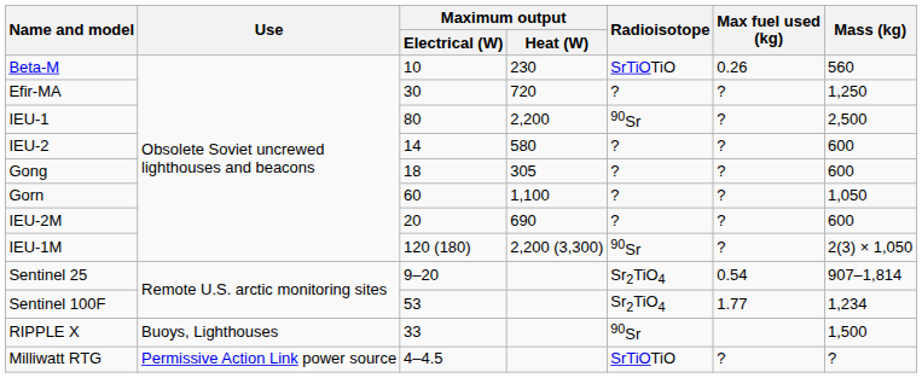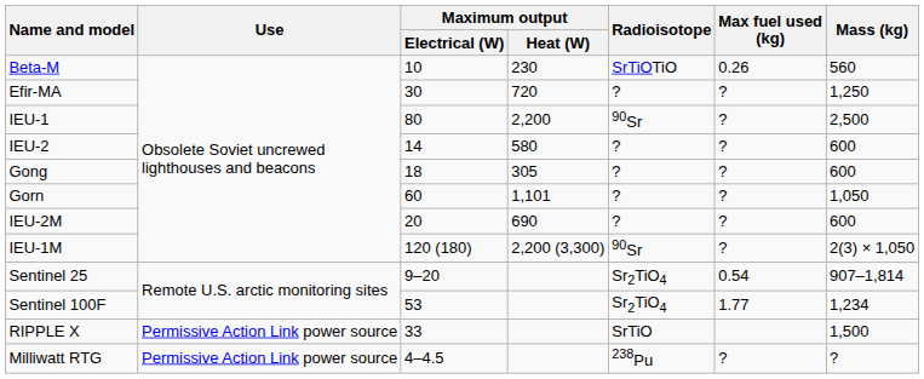 <table class="wikitable sortable">
 <tr>
 <th rowspan="2">Name and model</th>
 <th rowspan="2">Use</th>
 <th colspan="2">Maximum output</th>
 <th rowspan="2">Radioisotope</th>
 <th rowspan="2">Max fuel used<br> (kg)</th>
 <th rowspan="2">Mass (kg)</th>
 </tr>
 <tr>
 <th>Electrical (W)</th>
 <th>Heat (W)</th>
 </tr>
 <tr>
 <td><a href='#'>Beta-M</a></td>
 <td rowspan=8>Obsolete Soviet uncrewed <br>lighthouses and beacons</td>
 <td>10</td>
 <td>230</td>
 <td><a href='#'>SrTiO</a>TiO</td>
 <td>0.26</td>
 <td>560</td>
 </tr>
 <tr>
 <td>Efir-MA</td>
 <td>30</td>
 <td>720</td>
 <td>?</td>
 <td>?</td>
 <td>1,250</td>
 </tr>
 <tr>
 <td>IEU-1</td>
 <td>80</td>
 <td>2,200</td>
 <td><sup>90</sup>Sr</td>
 <td>?</td>
 <td>2,500</td>
 </tr>
 <tr>
 <td>IEU-2</td>
 <td>14</td>
 <td>580</td>
 <td>?</td>
 <td>?</td>
 <td>600</td>
 </tr>
 <tr>
 <td>Gong</td>
 <td>18</td>
 <td>305</td>
 <td>?</td>
 <td>?</td>
 <td>600</td>
 </tr>
 <tr>
 <td>Gorn</td>
 <td>60</td>
-<td>1,100</td>
+<td>1,101</td>
 <td>?</td>
 <td>?</td>
 <td>1,050</td>
 </tr>
 <tr>
 <td>IEU-2M</td>
 <td>20</td>
 <td>690</td>
 <td>?</td>
 <td>?</td>
 <td>600</td>
 </tr>
 <tr>
 <td>IEU-1M</td>
 <td>120 (180)</td>
 <td>2,200 (3,300)</td>
 <td><sup>90</sup>Sr</td>
 <td>?</td>
 <td>2(3) × 1,050</td>
 </tr>
 <tr>
 <td>Sentinel 25</td>
 <td rowspan=2>Remote U.S. arctic monitoring sites</td>
 <td>9–20</td>
 <td></td>
 <td>Sr<sub>2</sub>TiO<sub>4</sub></td>
 <td>0.54</td>
 <td>907–1,814</td>
 </tr>
 <tr>
 <td>Sentinel 100F</td>
 <td>53</td>
 <td></td>
 <td>Sr<sub>2</sub>TiO<sub>4</sub></td>
 <td>1.77</td>
 <td>1,234</td>
 </tr>
 <tr>
 <td>RIPPLE X</td>
-<td>Buoys, Lighthouses</td>
+<td><a href='#'>Permissive Action Link</a> power source</td>
 <td>33</td>
 <td></td>
-<td><sup>90</sup>Sr</td>
+<td>SrTiO</td>
 <td></td>
 <td>1,500</td>
 </tr>
 <tr>
 <td>Milliwatt RTG</td>
 <td><a href='#'>Permissive Action Link</a> power source</td>
 <td>4–4.5</td>
 <td></td>
-<td><a href='#'>SrTiO</a>TiO</td>
+<td><sup>238</sup>Pu</td>
 <td>?</td>
 <td>?</td>
 </tr>
 </table>
